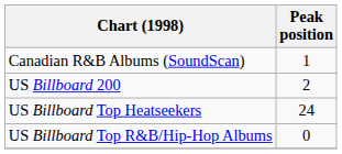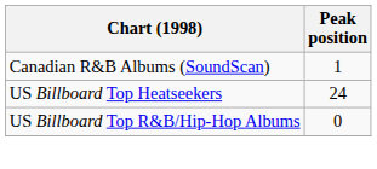 <table class="wikitable">
 <tr>
 <th align="left">Chart (1998)</th>
 <th align="left">Peak<br>position</th>
 </tr>
 <tr>
 <td>Canadian R&B Albums (<a href='#'>SoundScan</a>)</td>
 <td align="center">1</td>
-</tr>
-<tr>
-<td align="left">US <a href='#'><em>Billboard</em> 200</a></td>
-<td align="center">2</td>
 </tr>
 <tr>
 <td align="left">US <em>Billboard</em> <a href='#'>Top Heatseekers</a></td>
 <td align="center">24</td>
 </tr>
 <tr>
 <td align="left">US <em>Billboard</em> <a href='#'>Top R&B/Hip-Hop Albums</a></td>
 <td align="center">0</td>
 </tr>
 <tr>
 </tr>
 </table>
